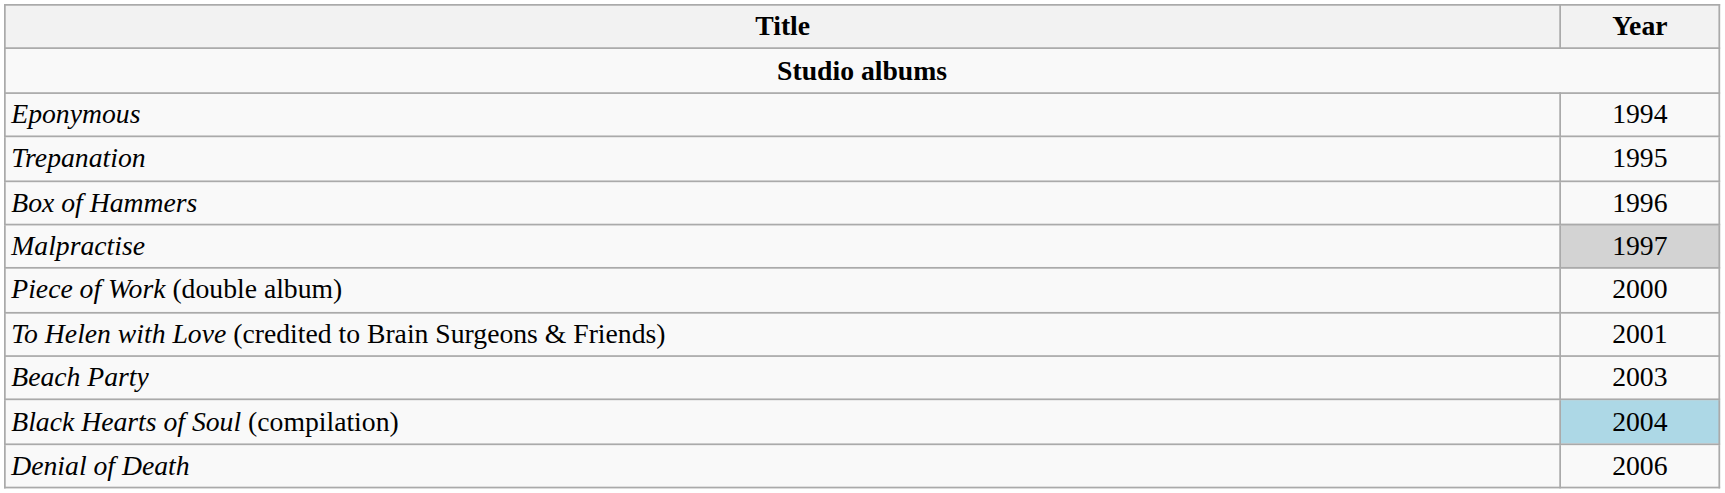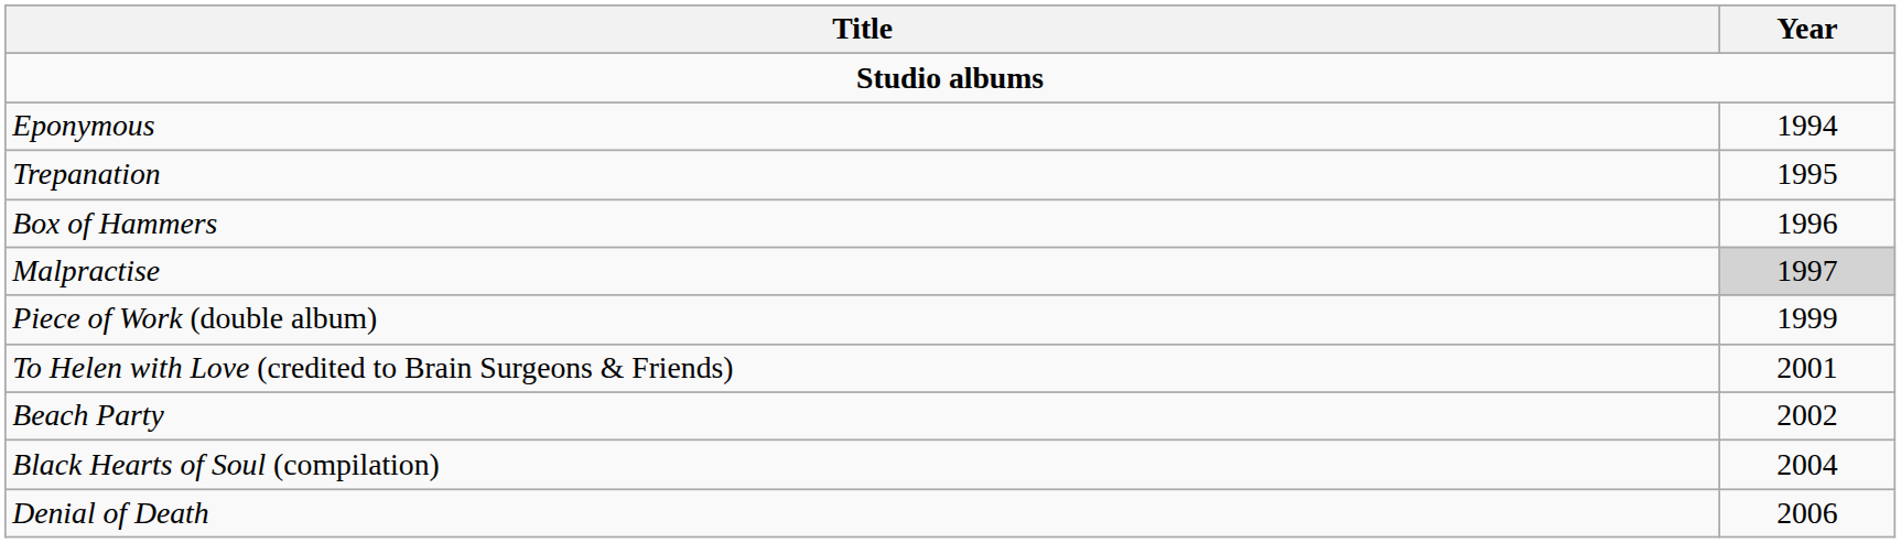 <table class="wikitable" width="50%">
 <tr>
 <th>Title</th>
 <th>Year</th>
 </tr>
 <tr>
 <td colspan=3 align="center"><strong>Studio albums</strong></td>
 </tr>
 <tr>
 <td align="left"><em>Eponymous</em></td>
 <td align="center">1994</td>
 </tr>
 <tr>
 <td align="left"><em>Trepanation</em></td>
 <td align="center">1995</td>
 </tr>
 <tr>
 <td align="left"><em>Box of Hammers</em></td>
 <td align="center">1996</td>
 </tr>
 <tr>
 <td align="left"><em>Malpractise</em></td>
 <td align="center" style="background: lightgrey;">1997</td>
 </tr>
 <tr>
 <td align="left"><em>Piece of Work</em> (double album)</td>
-<td align="center">2000</td>
+<td align="center">1999</td>
 </tr>
 <tr>
 <td align="left"><em>To Helen with Love</em> (credited to Brain Surgeons & Friends)</td>
 <td align="center">2001</td>
 </tr>
 <tr>
 <td align="left"><em>Beach Party</em></td>
-<td align="center">2003</td>
+<td align="center">2002</td>
 </tr>
 <tr>
 <td align="left"><em>Black Hearts of Soul</em> (compilation)</td>
-<td align="center" style="background: lightblue;">2004</td>
+<td align="center">2004</td>
 </tr>
 <tr>
 <td align="left"><em>Denial of Death</em></td>
 <td align="center">2006</td>
 </tr>
 </table>
